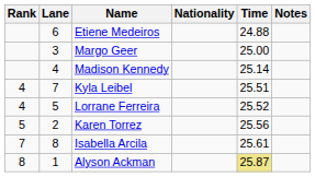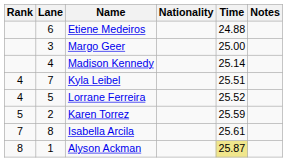 <table class="wikitable sortable" style="text-align:center">
 <tr>
 <th>Rank</th>
 <th>Lane</th>
 <th>Name</th>
 <th>Nationality</th>
 <th>Time</th>
 <th>Notes</th>
 </tr>
 <tr>
 <td></td>
 <td>6</td>
 <td align=left><a href='#'>Etiene Medeiros</a></td>
 <td align=left></td>
 <td>24.88</td>
 <td></td>
 </tr>
 <tr>
 <td></td>
 <td>3</td>
 <td align=left><a href='#'>Margo Geer</a></td>
 <td align=left></td>
 <td>25.00</td>
 <td></td>
 </tr>
 <tr>
 <td></td>
 <td>4</td>
 <td align=left><a href='#'>Madison Kennedy</a></td>
 <td align=left></td>
 <td>25.14</td>
 <td></td>
 </tr>
 <tr>
 <td>4</td>
 <td>7</td>
 <td align=left><a href='#'>Kyla Leibel</a></td>
 <td align=left></td>
 <td>25.51</td>
 <td></td>
 </tr>
 <tr>
 <td>4</td>
 <td>5</td>
 <td align=left><a href='#'>Lorrane Ferreira</a></td>
 <td align=left></td>
 <td>25.52</td>
 <td></td>
 </tr>
 <tr>
 <td>5</td>
 <td>2</td>
 <td align=left><a href='#'>Karen Torrez</a></td>
 <td align=left></td>
-<td>25.56</td>
+<td>25.59</td>
 <td></td>
 </tr>
 <tr>
 <td>7</td>
 <td>8</td>
 <td align=left><a href='#'>Isabella Arcila</a></td>
 <td align=left></td>
 <td>25.61</td>
 <td></td>
 </tr>
 <tr>
 <td>8</td>
 <td>1</td>
 <td align=left><a href='#'>Alyson Ackman</a></td>
 <td align=left></td>
 <td style="background: khaki;">25.87</td>
 <td></td>
 </tr>
 </table>
